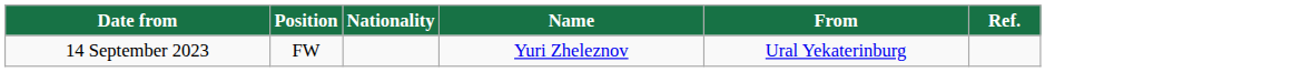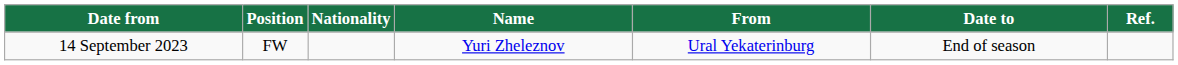 <table class="wikitable" style="text-align:center; font-size:90%; ">
 <tr>
 <th style="background:#177245; color:#FFFFFF; width:200px;">Date from</th>
 <th style="background:#177245; color:#FFFFFF; width:50px;">Position</th>
 <th style="background:#177245; color:#FFFFFF; width:50px;">Nationality</th>
 <th style="background:#177245; color:#FFFFFF; width:200px;">Name</th>
 <th style="background:#177245; color:#FFFFFF; width:200px;">From</th>
+<th style="background:#177245; color:#FFFFFF; width:200px;">Date to</th>
 <th style="background:#177245; color:#FFFFFF; width:50px;">Ref.</th>
 </tr>
 <tr>
 <td>14 September 2023</td>
 <td>FW</td>
 <td></td>
 <td><a href='#'>Yuri Zheleznov</a></td>
 <td><a href='#'>Ural Yekaterinburg</a></td>
+<td>End of season</td>
 <td></td>
 </tr>
 </table>
